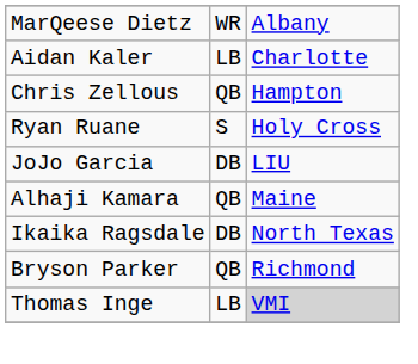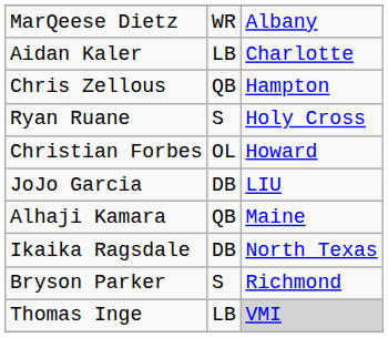 <table class="wikitable sortable">
 <tr>
 </tr>
 <tr>
 <td>MarQeese Dietz</td>
 <td>WR</td>
 <td><a href='#'>Albany</a></td>
 </tr>
 <tr>
 <td>Aidan Kaler</td>
 <td>LB</td>
 <td><a href='#'>Charlotte</a></td>
 </tr>
 <tr>
 <td>Chris Zellous</td>
 <td>QB</td>
 <td><a href='#'>Hampton</a></td>
 </tr>
 <tr>
 <td>Ryan Ruane</td>
 <td>S</td>
 <td><a href='#'>Holy Cross</a></td>
 </tr>
 <tr>
+<td>Christian Forbes</td>
+<td>OL</td>
+<td><a href='#'>Howard</a></td>
+</tr>
+<tr>
 <td>JoJo Garcia</td>
 <td>DB</td>
 <td><a href='#'>LIU</a></td>
 </tr>
 <tr>
 <td>Alhaji Kamara</td>
 <td>QB</td>
 <td><a href='#'>Maine</a></td>
 </tr>
 <tr>
 <td>Ikaika Ragsdale</td>
 <td>DB</td>
 <td><a href='#'>North Texas</a></td>
 </tr>
 <tr>
 <td>Bryson Parker</td>
-<td>QB</td>
+<td>S</td>
 <td><a href='#'>Richmond</a></td>
 </tr>
 <tr>
 <td>Thomas Inge</td>
 <td>LB</td>
 <td style="background: lightgrey;"><a href='#'>VMI</a></td>
 </tr>
 <tr>
 </tr>
 </table>
